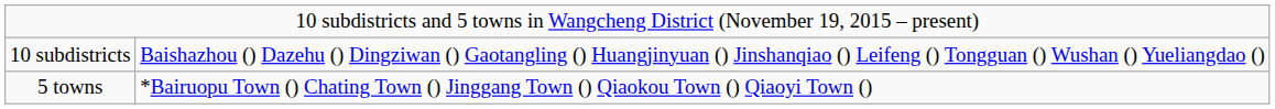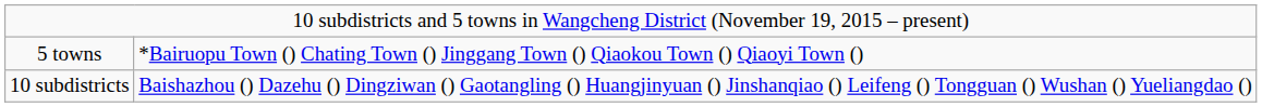 <table class="wikitable">
 <tr>
 <td style="text-align:center;" colspan="2">10 subdistricts and 5 towns in <a href='#'>Wangcheng District</a>  (November 19, 2015 – present)</td>
 </tr>
 <tr align=left>
+<td align=center>5 towns</td>
+<td>*<a href='#'>Bairuopu Town</a> () <a href='#'>Chating Town</a> () <a href='#'>Jinggang Town</a> () <a href='#'>Qiaokou Town</a> () <a href='#'>Qiaoyi Town</a> ()</td>
+</tr>
+<tr align=left>
 <td align=center>10 subdistricts</td>
 <td><a href='#'>Baishazhou</a> () <a href='#'>Dazehu</a> () <a href='#'>Dingziwan</a> () <a href='#'>Gaotangling</a> () <a href='#'>Huangjinyuan</a> () <a href='#'>Jinshanqiao</a> () <a href='#'>Leifeng</a> () <a href='#'>Tongguan</a> () <a href='#'>Wushan</a> () <a href='#'>Yueliangdao</a> ()</td>
 </tr>
-<tr align=left>
-<td align=center>5 towns</td>
-<td>*<a href='#'>Bairuopu Town</a> () <a href='#'>Chating Town</a> () <a href='#'>Jinggang Town</a> () <a href='#'>Qiaokou Town</a> () <a href='#'>Qiaoyi Town</a> ()</td>
-</tr>
 </table>
